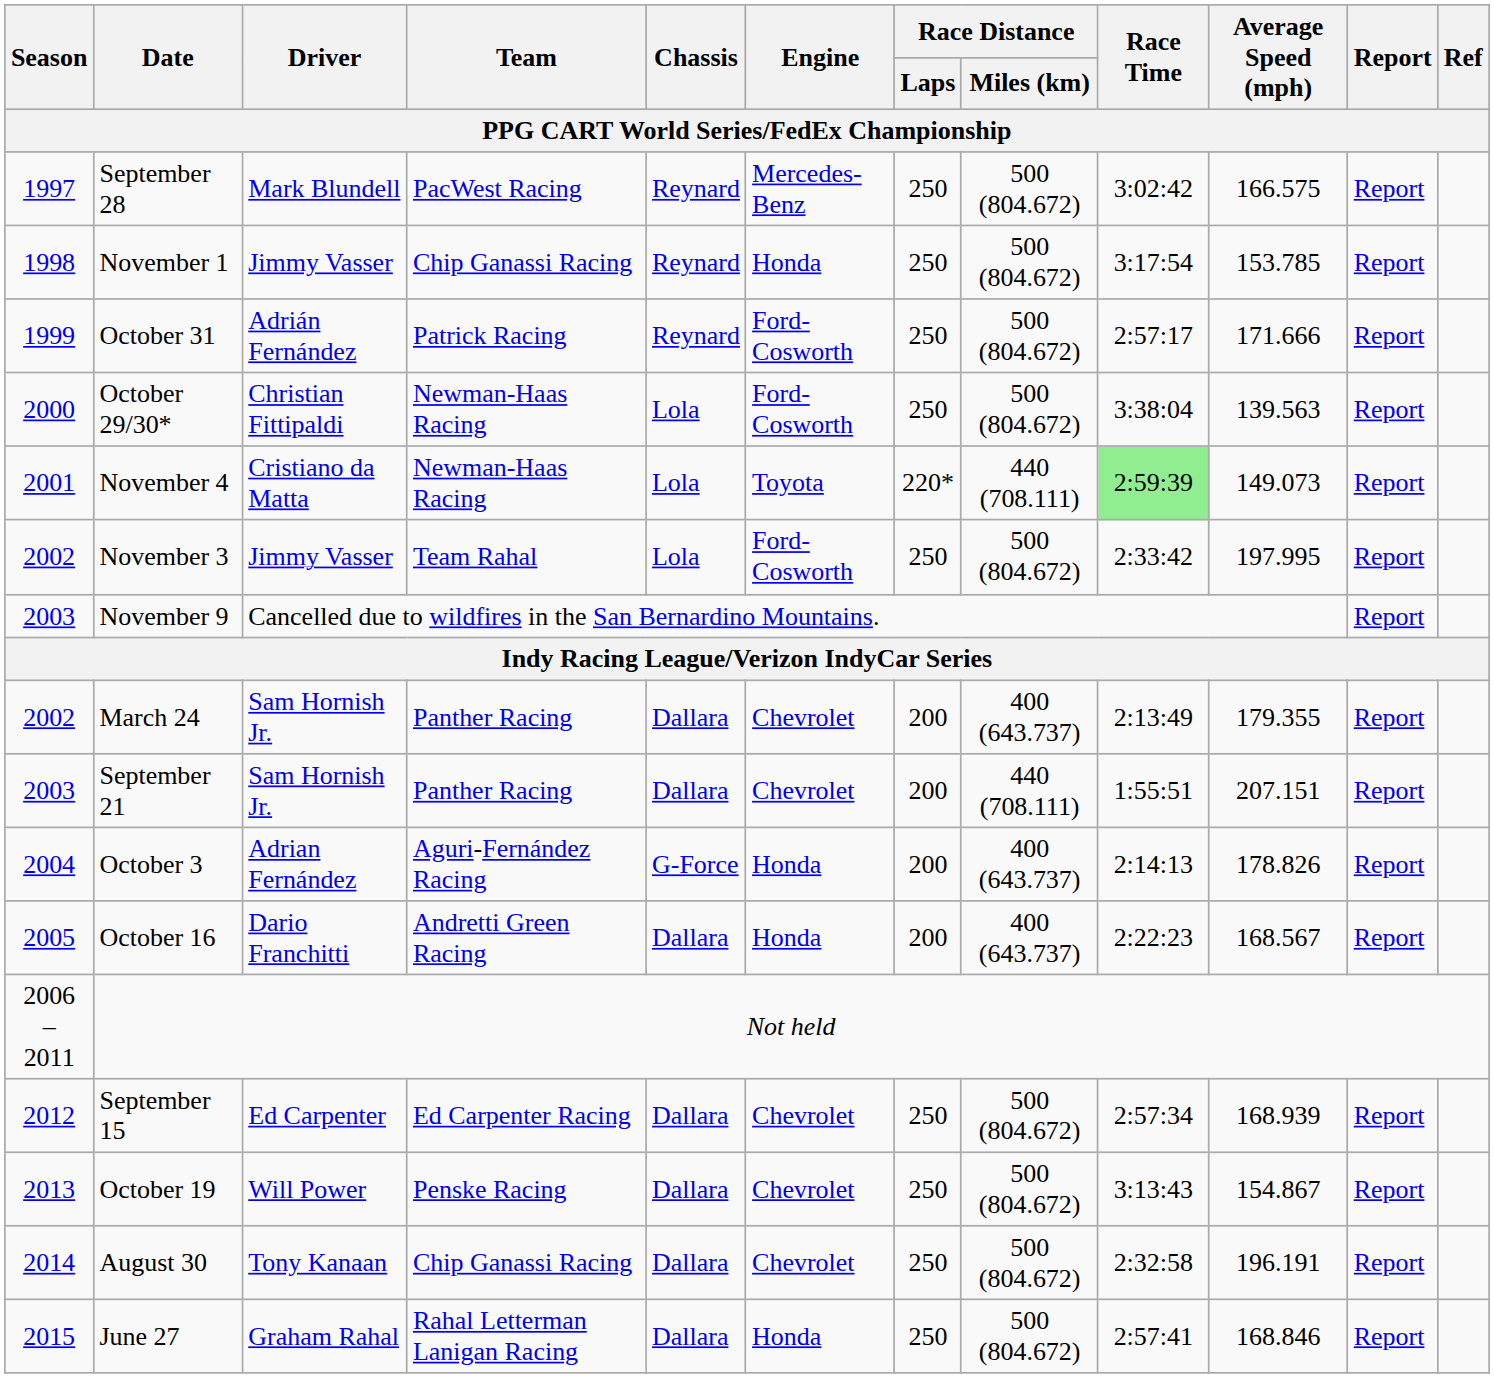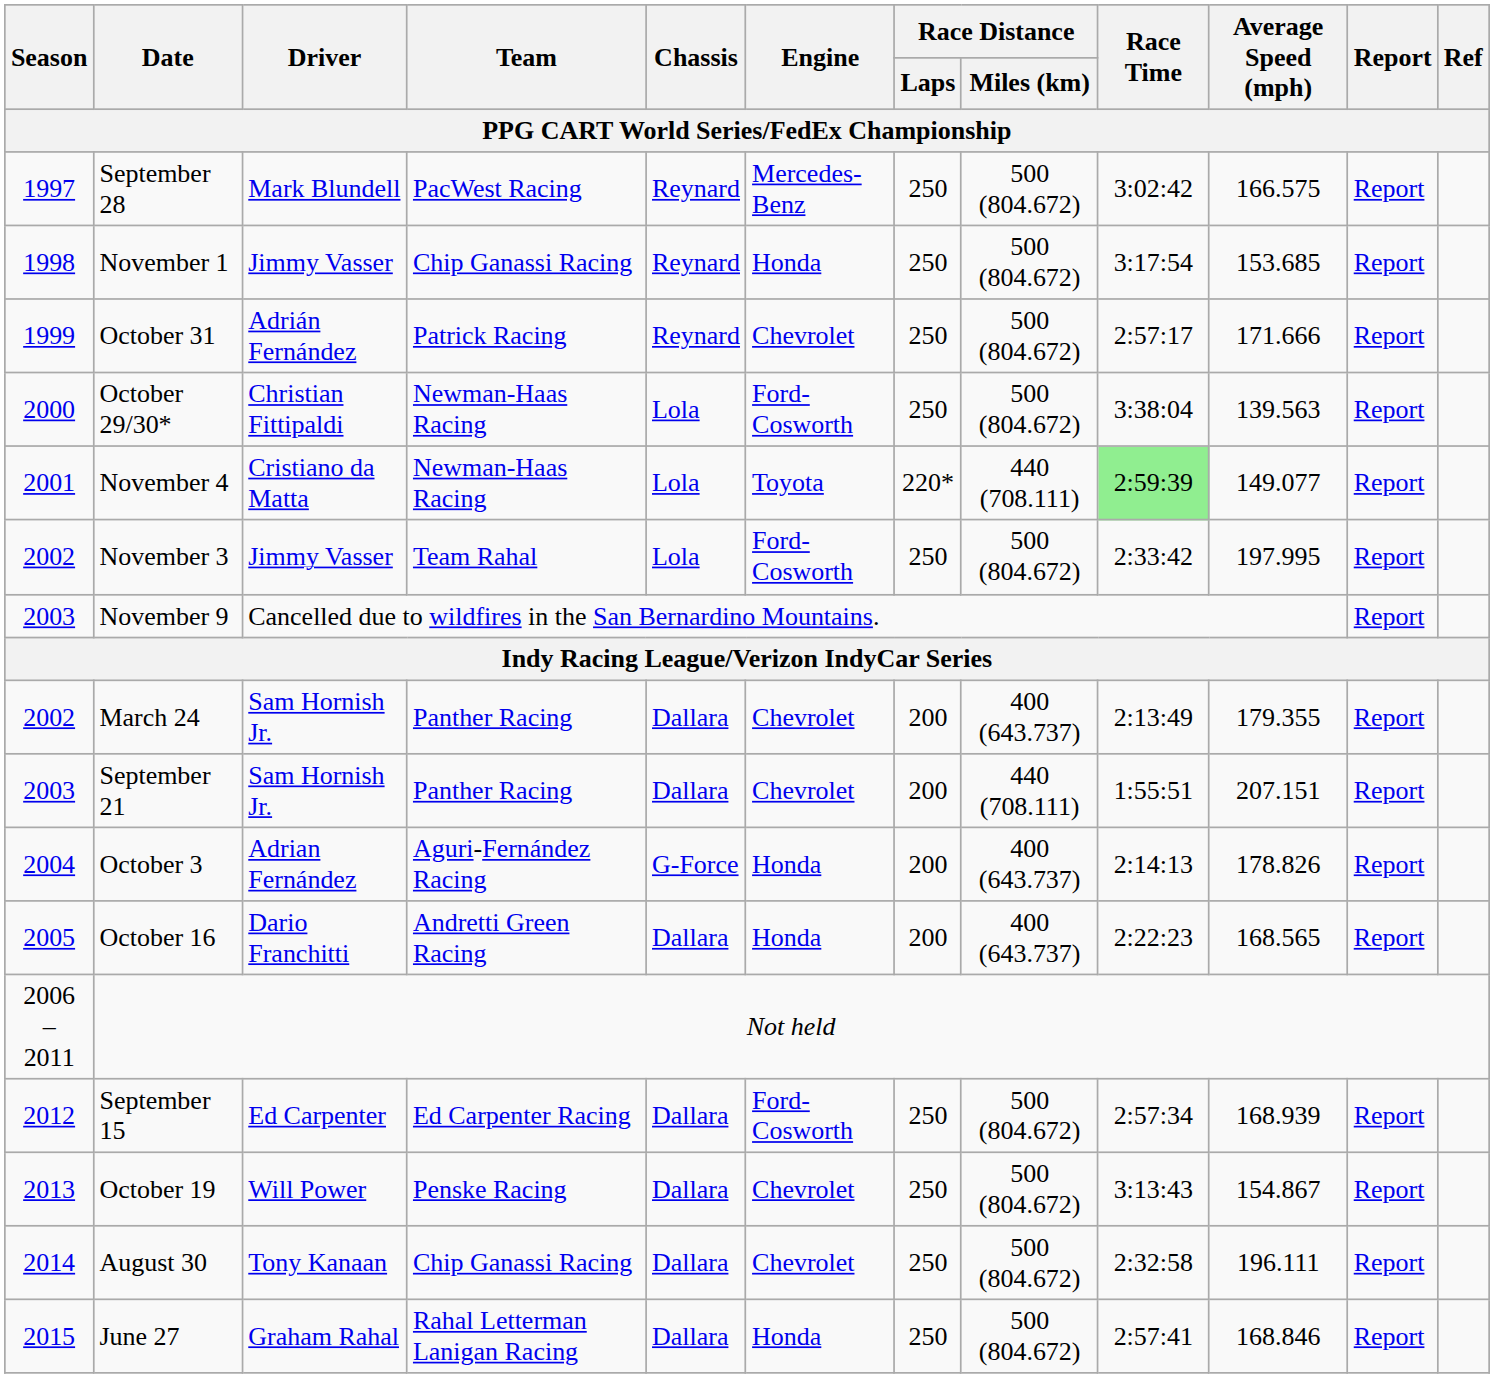 <table class="wikitable" style="font-size: 95%;">
 <tr>
 <th rowspan="2">Season</th>
 <th rowspan="2">Date</th>
 <th rowspan="2">Driver</th>
 <th rowspan="2">Team</th>
 <th rowspan="2">Chassis</th>
 <th rowspan="2">Engine</th>
 <th colspan="2">Race Distance</th>
 <th rowspan="2">Race Time</th>
 <th rowspan="2">Average Speed<br>(mph)</th>
 <th rowspan="2">Report</th>
 <th rowspan="2">Ref</th>
 </tr>
 <tr>
 <th>Laps</th>
 <th>Miles (km)</th>
 </tr>
 <tr>
 <th colspan=12>PPG CART World Series/FedEx Championship</th>
 </tr>
 <tr>
 <td align=center><a href='#'>1997</a></td>
 <td>September 28</td>
 <td> <a href='#'>Mark Blundell</a></td>
 <td><a href='#'>PacWest Racing</a></td>
 <td><a href='#'>Reynard</a></td>
 <td><a href='#'>Mercedes-Benz</a></td>
 <td align="center">250</td>
 <td align="center">500 (804.672)</td>
 <td align="center">3:02:42</td>
 <td align="center">166.575</td>
 <td><a href='#'>Report</a></td>
 <td align="center"></td>
 </tr>
 <tr>
 <td align=center><a href='#'>1998</a></td>
 <td>November 1</td>
 <td> <a href='#'>Jimmy Vasser</a></td>
 <td><a href='#'>Chip Ganassi Racing</a></td>
 <td><a href='#'>Reynard</a></td>
 <td><a href='#'>Honda</a></td>
 <td align="center">250</td>
 <td align="center">500 (804.672)</td>
 <td align="center">3:17:54</td>
-<td align="center">153.785</td>
+<td align="center">153.685</td>
 <td><a href='#'>Report</a></td>
 <td align="center"></td>
 </tr>
 <tr>
 <td align=center><a href='#'>1999</a></td>
 <td>October 31</td>
 <td> <a href='#'>Adrián Fernández</a></td>
 <td><a href='#'>Patrick Racing</a></td>
 <td><a href='#'>Reynard</a></td>
-<td><a href='#'>Ford-Cosworth</a></td>
+<td><a href='#'>Chevrolet</a></td>
 <td align="center">250</td>
 <td align="center">500 (804.672)</td>
 <td align="center">2:57:17</td>
 <td align="center">171.666</td>
 <td><a href='#'>Report</a></td>
 <td align="center"></td>
 </tr>
 <tr>
 <td align=center><a href='#'>2000</a></td>
 <td>October 29/30*</td>
 <td> <a href='#'>Christian Fittipaldi</a></td>
 <td><a href='#'>Newman-Haas Racing</a></td>
 <td><a href='#'>Lola</a></td>
 <td><a href='#'>Ford-Cosworth</a></td>
 <td align="center">250</td>
 <td align="center">500 (804.672)</td>
 <td align="center">3:38:04</td>
 <td align="center">139.563</td>
 <td><a href='#'>Report</a></td>
 <td align="center"></td>
 </tr>
 <tr>
 <td align=center><a href='#'>2001</a></td>
 <td>November 4</td>
 <td> <a href='#'>Cristiano da Matta</a></td>
 <td><a href='#'>Newman-Haas Racing</a></td>
 <td><a href='#'>Lola</a></td>
 <td><a href='#'>Toyota</a></td>
 <td align="center">220*</td>
 <td align="center">440 (708.111)</td>
 <td align="center" style="background: lightgreen;">2:59:39</td>
-<td align="center">149.073</td>
+<td align="center">149.077</td>
 <td><a href='#'>Report</a></td>
 <td align="center"></td>
 </tr>
 <tr>
 <td align=center><a href='#'>2002</a></td>
 <td>November 3</td>
 <td> <a href='#'>Jimmy Vasser</a></td>
 <td><a href='#'>Team Rahal</a></td>
 <td><a href='#'>Lola</a></td>
 <td><a href='#'>Ford-Cosworth</a></td>
 <td align="center">250</td>
 <td align="center">500 (804.672)</td>
 <td align="center">2:33:42</td>
 <td align="center">197.995</td>
 <td><a href='#'>Report</a></td>
 <td align="center"></td>
 </tr>
 <tr>
 <td align=center><a href='#'>2003</a></td>
 <td>November 9</td>
 <td colspan=8>Cancelled due to <a href='#'>wildfires</a> in the <a href='#'>San Bernardino Mountains</a>.</td>
 <td><a href='#'>Report</a></td>
 <td align="center"></td>
 </tr>
 <tr>
 <th colspan=12>Indy Racing League/Verizon IndyCar Series</th>
 </tr>
 <tr>
 <td align=center><a href='#'>2002</a></td>
 <td>March 24</td>
 <td> <a href='#'>Sam Hornish Jr.</a></td>
 <td><a href='#'>Panther Racing</a></td>
 <td><a href='#'>Dallara</a></td>
 <td><a href='#'>Chevrolet</a></td>
 <td align="center">200</td>
 <td align="center">400 (643.737)</td>
 <td align="center">2:13:49</td>
 <td align="center">179.355</td>
 <td><a href='#'>Report</a></td>
 <td align="center"></td>
 </tr>
 <tr>
 <td align=center><a href='#'>2003</a></td>
 <td>September 21</td>
 <td> <a href='#'>Sam Hornish Jr.</a></td>
 <td><a href='#'>Panther Racing</a></td>
 <td><a href='#'>Dallara</a></td>
 <td><a href='#'>Chevrolet</a></td>
 <td align="center">200</td>
 <td align="center">440 (708.111)</td>
 <td align="center">1:55:51</td>
 <td align="center">207.151</td>
 <td><a href='#'>Report</a></td>
 <td align="center"></td>
 </tr>
 <tr>
 <td align=center><a href='#'>2004</a></td>
 <td>October 3</td>
 <td> <a href='#'>Adrian Fernández</a></td>
 <td><a href='#'>Aguri</a>-<a href='#'>Fernández Racing</a></td>
 <td><a href='#'>G-Force</a></td>
 <td><a href='#'>Honda</a></td>
 <td align="center">200</td>
 <td align="center">400 (643.737)</td>
 <td align="center">2:14:13</td>
 <td align="center">178.826</td>
 <td><a href='#'>Report</a></td>
 <td align="center"></td>
 </tr>
 <tr>
 <td align=center><a href='#'>2005</a></td>
 <td>October 16</td>
 <td> <a href='#'>Dario Franchitti</a></td>
 <td><a href='#'>Andretti Green Racing</a></td>
 <td><a href='#'>Dallara</a></td>
 <td><a href='#'>Honda</a></td>
 <td align="center">200</td>
 <td align="center">400 (643.737)</td>
 <td align="center">2:22:23</td>
-<td align="center">168.567</td>
+<td align="center">168.565</td>
 <td><a href='#'>Report</a></td>
 <td align="center"></td>
 </tr>
 <tr>
 <td align=center>2006<br>–<br>2011</td>
 <td colspan=11 align=center><em>Not held</em></td>
 </tr>
 <tr>
 <td align=center><a href='#'>2012</a></td>
 <td>September 15</td>
 <td> <a href='#'>Ed Carpenter</a></td>
 <td><a href='#'>Ed Carpenter Racing</a></td>
 <td><a href='#'>Dallara</a></td>
-<td><a href='#'>Chevrolet</a></td>
+<td><a href='#'>Ford-Cosworth</a></td>
 <td align="center">250</td>
 <td align="center">500 (804.672)</td>
 <td align="center">2:57:34</td>
 <td align="center">168.939</td>
 <td><a href='#'>Report</a></td>
 <td align="center"></td>
 </tr>
 <tr>
 <td align=center><a href='#'>2013</a></td>
 <td>October 19</td>
 <td> <a href='#'>Will Power</a></td>
 <td><a href='#'>Penske Racing</a></td>
 <td><a href='#'>Dallara</a></td>
 <td><a href='#'>Chevrolet</a></td>
 <td align="center">250</td>
 <td align="center">500 (804.672)</td>
 <td align="center">3:13:43</td>
 <td align="center">154.867</td>
 <td><a href='#'>Report</a></td>
 <td align="center"></td>
 </tr>
 <tr>
 <td align=center><a href='#'>2014</a></td>
 <td>August 30</td>
 <td> <a href='#'>Tony Kanaan</a></td>
 <td><a href='#'>Chip Ganassi Racing</a></td>
 <td><a href='#'>Dallara</a></td>
 <td><a href='#'>Chevrolet</a></td>
 <td align="center">250</td>
 <td align="center">500 (804.672)</td>
 <td align="center">2:32:58</td>
-<td align="center">196.191</td>
+<td align="center">196.111</td>
 <td><a href='#'>Report</a></td>
 <td align="center"></td>
 </tr>
 <tr>
 <td align=center><a href='#'>2015</a></td>
 <td>June 27</td>
 <td> <a href='#'>Graham Rahal</a></td>
 <td><a href='#'>Rahal Letterman Lanigan Racing</a></td>
 <td><a href='#'>Dallara</a></td>
 <td><a href='#'>Honda</a></td>
 <td align="center">250</td>
 <td align="center">500 (804.672)</td>
 <td align="center">2:57:41</td>
 <td align="center">168.846</td>
 <td><a href='#'>Report</a></td>
 <td align="center"></td>
 </tr>
 </table>
